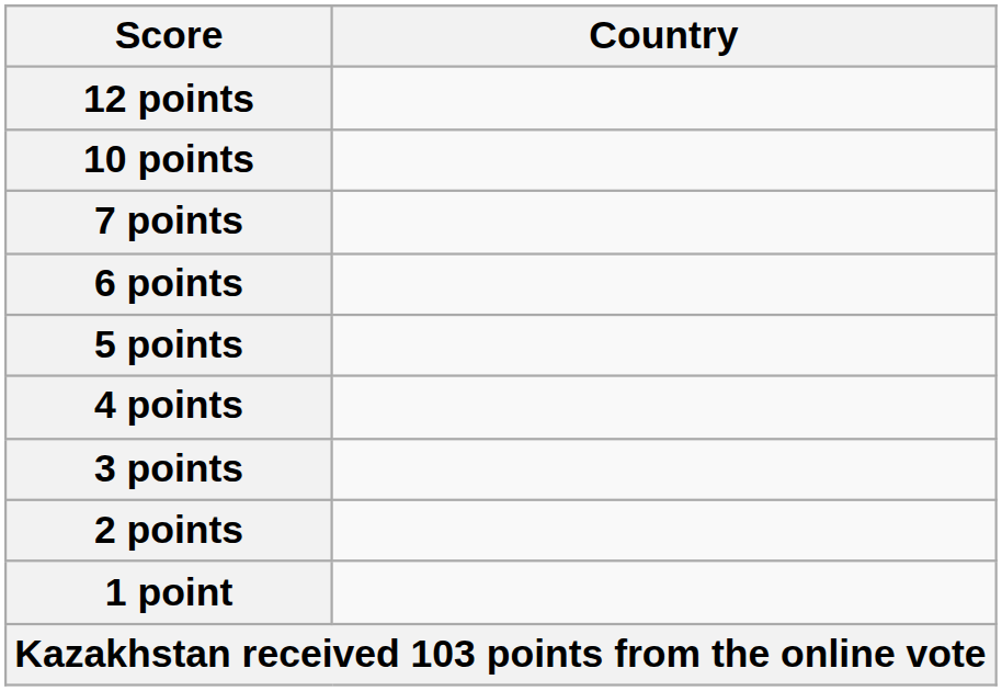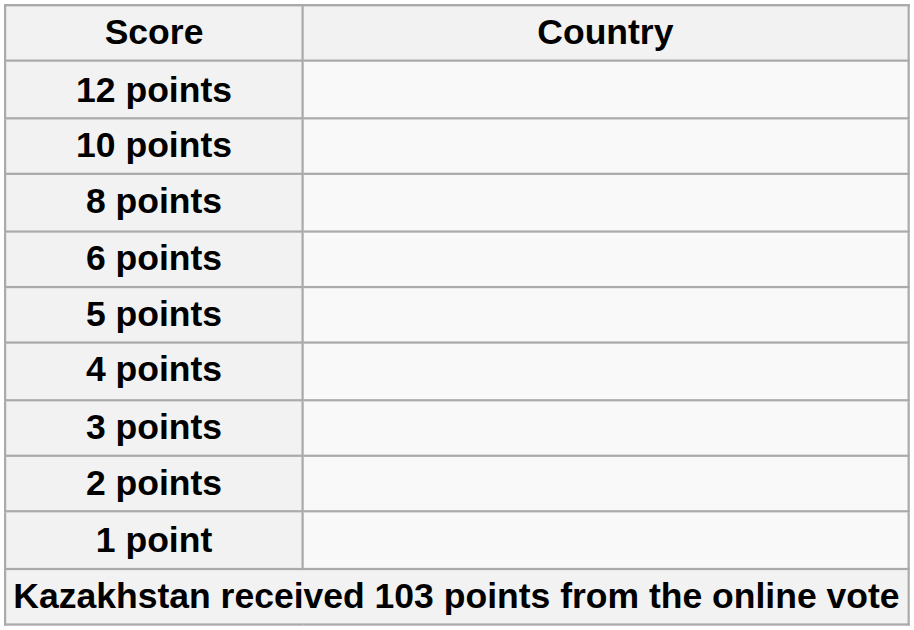 <table class="wikitable">
 <tr>
 </tr>
 <tr>
 <th scope="col" width="33%">Score</th>
 <th scope="col">Country</th>
 </tr>
 <tr>
 <th scope="row">12 points</th>
 <td></td>
 </tr>
 <tr>
 <th scope="row">10 points</th>
 <td></td>
 </tr>
 <tr>
-<th scope="row">7 points</th>
+<th scope="row">8 points</th>
 <td></td>
 </tr>
 <tr>
 <th scope="row">6 points</th>
 <td></td>
 </tr>
 <tr>
 <th scope="row">5 points</th>
 <td></td>
 </tr>
 <tr>
 <th scope="row">4 points</th>
 <td></td>
 </tr>
 <tr>
 <th scope="row">3 points</th>
 <td></td>
 </tr>
 <tr>
 <th scope="row">2 points</th>
 <td></td>
 </tr>
 <tr>
 <th scope="row">1 point</th>
 <td></td>
 </tr>
 <tr>
 <th colspan="2">Kazakhstan received 103 points from the online vote</th>
 </tr>
 </table>
